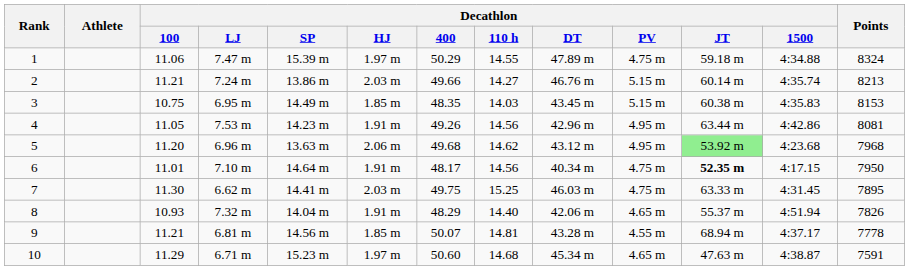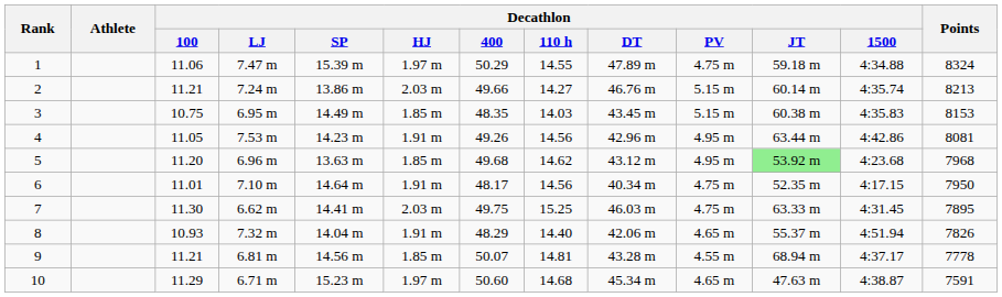 <table class="wikitable" style=" text-align:center; font-size:110%;" width="95%">
 <tr>
 <th rowspan="2">Rank</th>
 <th rowspan="2">Athlete</th>
 <th colspan="10">Decathlon</th>
 <th rowspan="2">Points</th>
 </tr>
 <tr>
 <th><a href='#'>100</a></th>
 <th><a href='#'>LJ</a></th>
 <th><a href='#'>SP</a></th>
 <th><a href='#'>HJ</a></th>
 <th><a href='#'>400</a></th>
 <th><a href='#'>110 h</a></th>
 <th><a href='#'>DT</a></th>
 <th><a href='#'>PV</a></th>
 <th><a href='#'>JT</a></th>
 <th><a href='#'>1500</a></th>
 </tr>
 <tr>
 <td>1</td>
 <td align=left></td>
 <td>11.06</td>
 <td>7.47 m</td>
 <td>15.39 m</td>
 <td>1.97 m</td>
 <td>50.29</td>
 <td>14.55</td>
 <td>47.89 m</td>
 <td>4.75 m</td>
 <td>59.18 m</td>
 <td>4:34.88</td>
 <td>8324</td>
 </tr>
 <tr>
 <td>2</td>
 <td align=left></td>
 <td>11.21</td>
 <td>7.24 m</td>
 <td>13.86 m</td>
 <td>2.03 m</td>
 <td>49.66</td>
 <td>14.27</td>
 <td>46.76 m</td>
 <td>5.15 m</td>
 <td>60.14 m</td>
 <td>4:35.74</td>
 <td>8213</td>
 </tr>
 <tr>
 <td>3</td>
 <td align=left></td>
 <td>10.75</td>
 <td>6.95 m</td>
 <td>14.49 m</td>
 <td>1.85 m</td>
 <td>48.35</td>
 <td>14.03</td>
 <td>43.45 m</td>
 <td>5.15 m</td>
 <td>60.38 m</td>
 <td>4:35.83</td>
 <td>8153</td>
 </tr>
 <tr>
 <td>4</td>
 <td align=left></td>
 <td>11.05</td>
 <td>7.53 m</td>
 <td>14.23 m</td>
 <td>1.91 m</td>
 <td>49.26</td>
 <td>14.56</td>
 <td>42.96 m</td>
 <td>4.95 m</td>
 <td>63.44 m</td>
 <td>4:42.86</td>
 <td>8081</td>
 </tr>
 <tr>
 <td>5</td>
 <td align=left></td>
 <td>11.20</td>
 <td>6.96 m</td>
 <td>13.63 m</td>
-<td>2.06 m</td>
+<td>1.85 m</td>
 <td>49.68</td>
 <td>14.62</td>
 <td>43.12 m</td>
 <td>4.95 m</td>
 <td style="background: lightgreen;">53.92 m</td>
 <td>4:23.68</td>
 <td>7968</td>
 </tr>
 <tr>
 <td>6</td>
 <td align=left></td>
 <td>11.01</td>
 <td>7.10 m</td>
 <td>14.64 m</td>
 <td>1.91 m</td>
 <td>48.17</td>
 <td>14.56</td>
 <td>40.34 m</td>
 <td>4.75 m</td>
-<td><strong>52.35 m</strong></td>
+<td>52.35 m</td>
 <td>4:17.15</td>
 <td>7950</td>
 </tr>
 <tr>
 <td>7</td>
 <td align=left></td>
 <td>11.30</td>
 <td>6.62 m</td>
 <td>14.41 m</td>
 <td>2.03 m</td>
 <td>49.75</td>
 <td>15.25</td>
 <td>46.03 m</td>
 <td>4.75 m</td>
 <td>63.33 m</td>
 <td>4:31.45</td>
 <td>7895</td>
 </tr>
 <tr>
 <td>8</td>
 <td align=left></td>
 <td>10.93</td>
 <td>7.32 m</td>
 <td>14.04 m</td>
 <td>1.91 m</td>
 <td>48.29</td>
 <td>14.40</td>
 <td>42.06 m</td>
 <td>4.65 m</td>
 <td>55.37 m</td>
 <td>4:51.94</td>
 <td>7826</td>
 </tr>
 <tr>
 <td>9</td>
 <td align=left></td>
 <td>11.21</td>
 <td>6.81 m</td>
 <td>14.56 m</td>
 <td>1.85 m</td>
 <td>50.07</td>
 <td>14.81</td>
 <td>43.28 m</td>
 <td>4.55 m</td>
 <td>68.94 m</td>
 <td>4:37.17</td>
 <td>7778</td>
 </tr>
 <tr>
 <td>10</td>
 <td align=left></td>
 <td>11.29</td>
 <td>6.71 m</td>
 <td>15.23 m</td>
 <td>1.97 m</td>
 <td>50.60</td>
 <td>14.68</td>
 <td>45.34 m</td>
 <td>4.65 m</td>
 <td>47.63 m</td>
 <td>4:38.87</td>
 <td>7591</td>
 </tr>
 </table>
